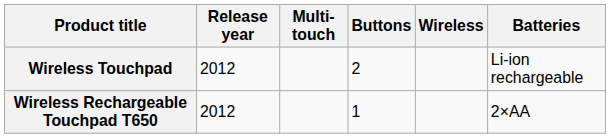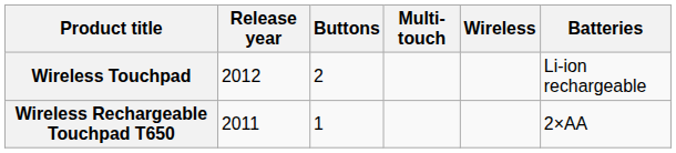 <table class="wikitable sortable">
 <tr>
 <th>Product title</th>
 <th>Release year</th>
+<th>Buttons</th>
 <th>Multi-touch</th>
-<th>Buttons</th>
 <th>Wireless</th>
 <th>Batteries</th>
 </tr>
 <tr>
 <th>Wireless Touchpad</th>
 <td>2012</td>
+<td>2</td>
 <td></td>
-<td>2</td>
 <td></td>
 <td>Li-ion rechargeable</td>
 </tr>
 <tr>
 <th>Wireless Rechargeable Touchpad T650</th>
-<td>2012</td>
+<td>2011</td>
+<td>1</td>
 <td></td>
-<td>1</td>
 <td></td>
 <td>2×AA</td>
 </tr>
 </table>
